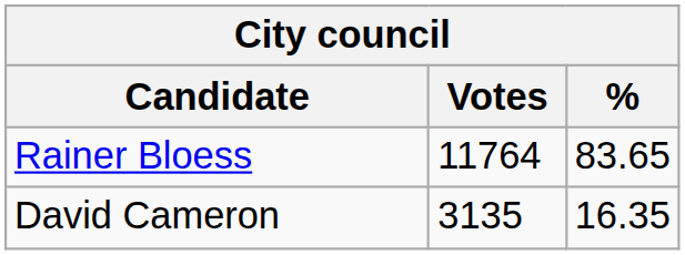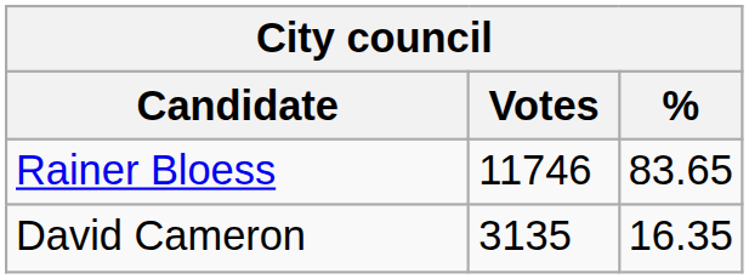 <table class="wikitable">
 <tr>
 <th colspan="3">City council</th>
 </tr>
 <tr>
 <th style="width: 170px">Candidate</th>
 <th style="width: 50px">Votes</th>
 <th style="width: 40px">%</th>
 </tr>
 <tr>
 <td><a href='#'>Rainer Bloess</a></td>
-<td>11764</td>
+<td>11746</td>
 <td>83.65</td>
 </tr>
 <tr>
 <td>David Cameron</td>
 <td>3135</td>
 <td>16.35</td>
 </tr>
 </table>
